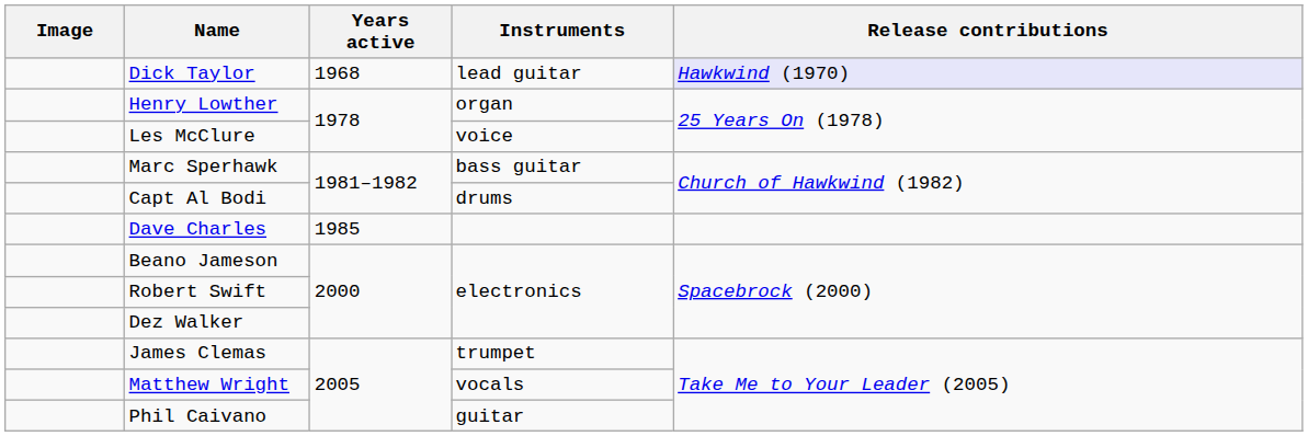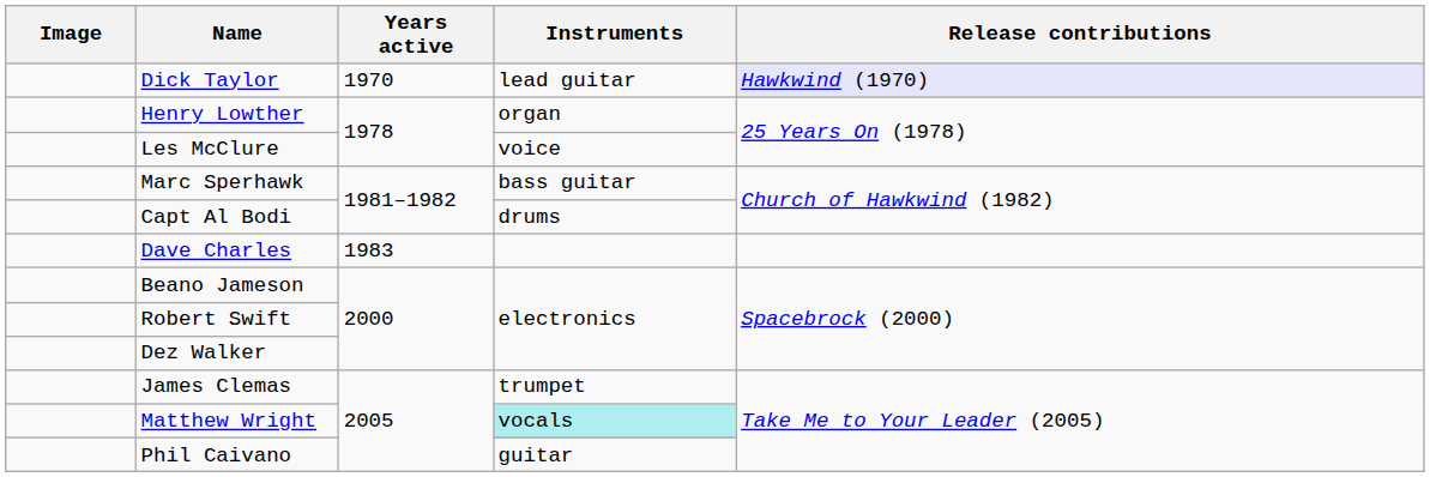 <table class="wikitable" width="100%" border="1">
 <tr>
 <th width="75">Image</th>
 <th width="120">Name</th>
 <th width="90">Years active</th>
 <th width="145">Instruments</th>
 <th>Release contributions</th>
 </tr>
 <tr>
 <td></td>
 <td><a href='#'>Dick Taylor</a></td>
-<td>1968</td>
+<td>1970</td>
 <td>lead guitar</td>
 <td style="background: lavender;"><em><a href='#'>Hawkwind</a></em> (1970)</td>
 </tr>
 <tr>
 <td></td>
 <td><a href='#'>Henry Lowther</a></td>
 <td rowspan="2">1978</td>
 <td>organ</td>
 <td rowspan="2"><em><a href='#'>25 Years On</a></em> (1978)</td>
 </tr>
 <tr>
 <td></td>
 <td>Les McClure</td>
 <td>voice</td>
 </tr>
 <tr>
 <td></td>
 <td>Marc Sperhawk</td>
 <td rowspan="2">1981–1982</td>
 <td>bass guitar</td>
 <td rowspan="2"><em><a href='#'>Church of Hawkwind</a></em> (1982)</td>
 </tr>
 <tr>
 <td></td>
 <td>Capt Al Bodi</td>
 <td>drums</td>
 </tr>
 <tr>
 <td></td>
 <td><a href='#'>Dave Charles</a></td>
-<td>1985</td>
+<td>1983</td>
 <td></td>
 <td></td>
 </tr>
 <tr>
 <td></td>
 <td>Beano Jameson</td>
 <td rowspan="3">2000</td>
 <td rowspan="3">electronics</td>
 <td rowspan="3"><em><a href='#'>Spacebrock</a></em> (2000)</td>
 </tr>
 <tr>
 <td></td>
 <td>Robert Swift</td>
 </tr>
 <tr>
 <td></td>
 <td>Dez Walker</td>
 </tr>
 <tr>
 <td></td>
 <td>James Clemas</td>
 <td rowspan="3">2005</td>
 <td>trumpet</td>
 <td rowspan="3"><em><a href='#'>Take Me to Your Leader</a></em> (2005)</td>
 </tr>
 <tr>
 <td></td>
 <td><a href='#'>Matthew Wright</a></td>
-<td>vocals</td>
+<td style="background: paleturquoise;">vocals</td>
 </tr>
 <tr>
 <td></td>
 <td>Phil Caivano</td>
 <td>guitar</td>
 </tr>
 </table>
